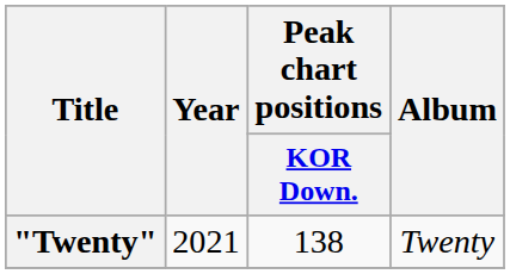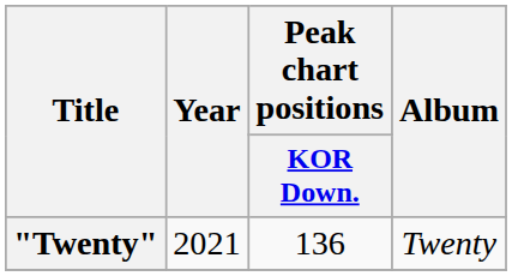 <table class="wikitable plainrowheaders" style="text-align:center">
 <tr>
 <th scope="col" rowspan="2">Title</th>
 <th scope="col" rowspan="2">Year</th>
 <th scope="col" colspan="1">Peak chart positions</th>
 <th scope="col" rowspan="2">Album</th>
 </tr>
 <tr>
 <th scope="col" style="font-size:85%; width:2.5em"><a href='#'>KOR<br>Down.</a><br></th>
 </tr>
 <tr>
 <th scope="row">"Twenty"<br></th>
 <td>2021</td>
-<td>138</td>
+<td>136</td>
 <td><em>Twenty</em></td>
 </tr>
 <tr>
 </tr>
 </table>
